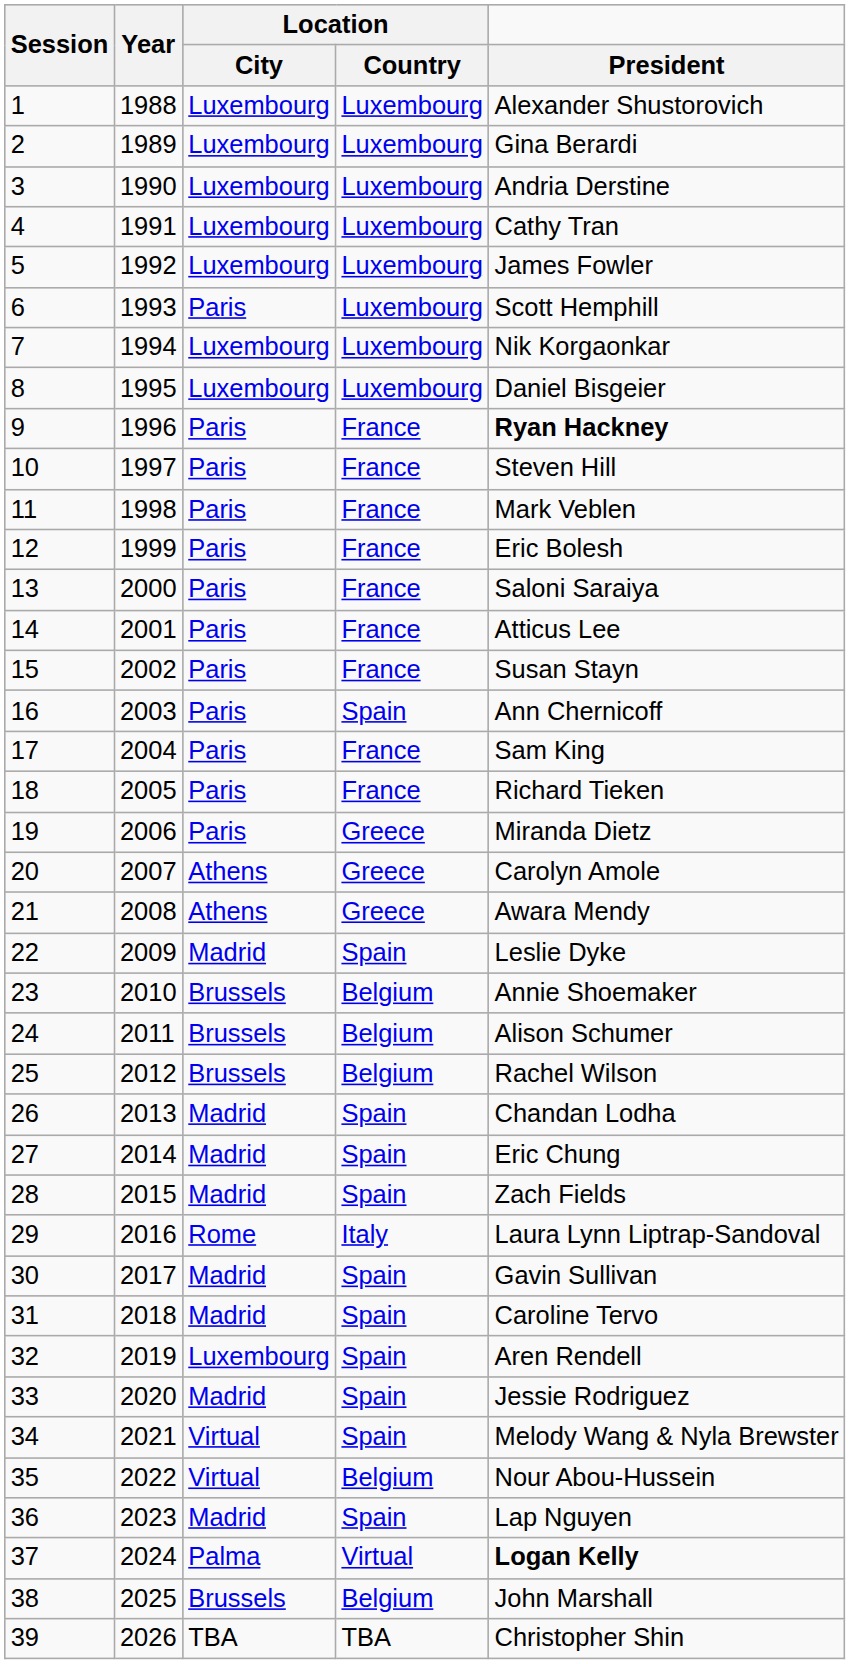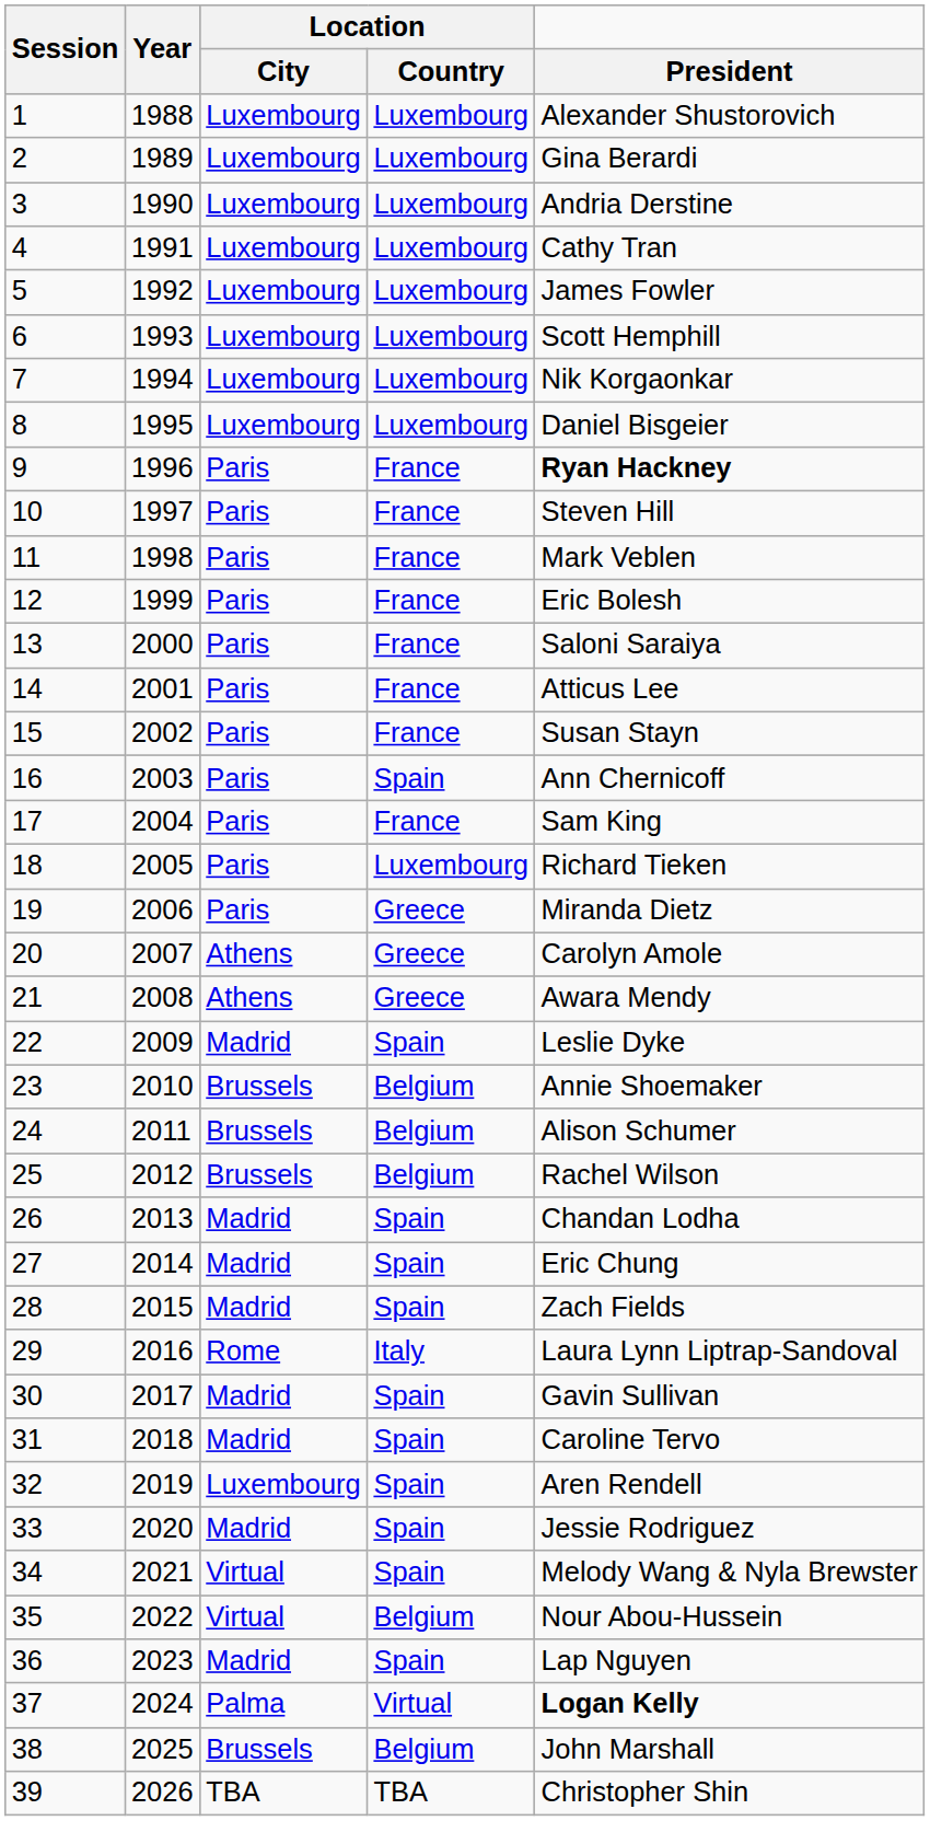 <table class=wikitable>
 <tr>
 <th rowspan="2">Session</th>
 <th rowspan="2">Year</th>
 <th colspan="2">Location</th>
 </tr>
 <tr>
 <th>City</th>
 <th>Country</th>
 <th rowspan="1">President</th>
 </tr>
 <tr>
 <td>1</td>
 <td>1988</td>
 <td><a href='#'>Luxembourg</a></td>
 <td><a href='#'>Luxembourg</a></td>
 <td>Alexander Shustorovich</td>
 </tr>
 <tr>
 <td>2</td>
 <td>1989</td>
 <td><a href='#'>Luxembourg</a></td>
 <td><a href='#'>Luxembourg</a></td>
 <td>Gina Berardi</td>
 </tr>
 <tr>
 <td>3</td>
 <td>1990</td>
 <td><a href='#'>Luxembourg</a></td>
 <td><a href='#'>Luxembourg</a></td>
 <td>Andria Derstine</td>
 </tr>
 <tr>
 <td>4</td>
 <td>1991</td>
 <td><a href='#'>Luxembourg</a></td>
 <td><a href='#'>Luxembourg</a></td>
 <td>Cathy Tran</td>
 </tr>
 <tr>
 <td>5</td>
 <td>1992</td>
 <td><a href='#'>Luxembourg</a></td>
 <td><a href='#'>Luxembourg</a></td>
 <td>James Fowler</td>
 </tr>
 <tr>
 <td>6</td>
 <td>1993</td>
-<td><a href='#'>Paris</a></td>
+<td><a href='#'>Luxembourg</a></td>
 <td><a href='#'>Luxembourg</a></td>
 <td>Scott Hemphill</td>
 </tr>
 <tr>
 <td>7</td>
 <td>1994</td>
 <td><a href='#'>Luxembourg</a></td>
 <td><a href='#'>Luxembourg</a></td>
 <td>Nik Korgaonkar</td>
 </tr>
 <tr>
 <td>8</td>
 <td>1995</td>
 <td><a href='#'>Luxembourg</a></td>
 <td><a href='#'>Luxembourg</a></td>
 <td>Daniel Bisgeier</td>
 </tr>
 <tr>
 <td>9</td>
 <td>1996</td>
 <td><a href='#'>Paris</a></td>
 <td><a href='#'>France</a></td>
 <td><strong>Ryan Hackney</strong></td>
 </tr>
 <tr>
 <td>10</td>
 <td>1997</td>
 <td><a href='#'>Paris</a></td>
 <td><a href='#'>France</a></td>
 <td>Steven Hill</td>
 </tr>
 <tr>
 <td>11</td>
 <td>1998</td>
 <td><a href='#'>Paris</a></td>
 <td><a href='#'>France</a></td>
 <td>Mark Veblen</td>
 </tr>
 <tr>
 <td>12</td>
 <td>1999</td>
 <td><a href='#'>Paris</a></td>
 <td><a href='#'>France</a></td>
 <td>Eric Bolesh</td>
 </tr>
 <tr>
 <td>13</td>
 <td>2000</td>
 <td><a href='#'>Paris</a></td>
 <td><a href='#'>France</a></td>
 <td>Saloni Saraiya</td>
 </tr>
 <tr>
 <td>14</td>
 <td>2001</td>
 <td><a href='#'>Paris</a></td>
 <td><a href='#'>France</a></td>
 <td>Atticus Lee</td>
 </tr>
 <tr>
 <td>15</td>
 <td>2002</td>
 <td><a href='#'>Paris</a></td>
 <td><a href='#'>France</a></td>
 <td>Susan Stayn</td>
 </tr>
 <tr>
 <td>16</td>
 <td>2003</td>
 <td><a href='#'>Paris</a></td>
 <td><a href='#'>Spain</a></td>
 <td>Ann Chernicoff</td>
 </tr>
 <tr>
 <td>17</td>
 <td>2004</td>
 <td><a href='#'>Paris</a></td>
 <td><a href='#'>France</a></td>
 <td>Sam King</td>
 </tr>
 <tr>
 <td>18</td>
 <td>2005</td>
 <td><a href='#'>Paris</a></td>
-<td><a href='#'>France</a></td>
+<td><a href='#'>Luxembourg</a></td>
 <td>Richard Tieken</td>
 </tr>
 <tr>
 <td>19</td>
 <td>2006</td>
 <td><a href='#'>Paris</a></td>
 <td><a href='#'>Greece</a></td>
 <td>Miranda Dietz</td>
 </tr>
 <tr>
 <td>20</td>
 <td>2007</td>
 <td><a href='#'>Athens</a></td>
 <td><a href='#'>Greece</a></td>
 <td>Carolyn Amole</td>
 </tr>
 <tr>
 <td>21</td>
 <td>2008</td>
 <td><a href='#'>Athens</a></td>
 <td><a href='#'>Greece</a></td>
 <td>Awara Mendy</td>
 </tr>
 <tr>
 <td>22</td>
 <td>2009</td>
 <td><a href='#'>Madrid</a></td>
 <td><a href='#'>Spain</a></td>
 <td>Leslie Dyke</td>
 </tr>
 <tr>
 <td>23</td>
 <td>2010</td>
 <td><a href='#'>Brussels</a></td>
 <td><a href='#'>Belgium</a></td>
 <td>Annie Shoemaker</td>
 </tr>
 <tr>
 <td>24</td>
 <td>2011</td>
 <td><a href='#'>Brussels</a></td>
 <td><a href='#'>Belgium</a></td>
 <td>Alison Schumer</td>
 </tr>
 <tr>
 <td>25</td>
 <td>2012</td>
 <td><a href='#'>Brussels</a></td>
 <td><a href='#'>Belgium</a></td>
 <td>Rachel Wilson</td>
 </tr>
 <tr>
 <td>26</td>
 <td>2013</td>
 <td><a href='#'>Madrid</a></td>
 <td><a href='#'>Spain</a></td>
 <td>Chandan Lodha</td>
 </tr>
 <tr>
 <td>27</td>
 <td>2014</td>
 <td><a href='#'>Madrid</a></td>
 <td><a href='#'>Spain</a></td>
 <td>Eric Chung</td>
 </tr>
 <tr>
 <td>28</td>
 <td>2015</td>
 <td><a href='#'>Madrid</a></td>
 <td><a href='#'>Spain</a></td>
 <td>Zach Fields</td>
 </tr>
 <tr>
 <td>29</td>
 <td>2016</td>
 <td><a href='#'>Rome</a></td>
 <td><a href='#'>Italy</a></td>
 <td>Laura Lynn Liptrap-Sandoval</td>
 </tr>
 <tr>
 <td>30</td>
 <td>2017</td>
 <td><a href='#'>Madrid</a></td>
 <td><a href='#'>Spain</a></td>
 <td>Gavin Sullivan</td>
 </tr>
 <tr>
 <td>31</td>
 <td>2018</td>
 <td><a href='#'>Madrid</a></td>
 <td><a href='#'>Spain</a></td>
 <td>Caroline Tervo</td>
 </tr>
 <tr>
 <td>32</td>
 <td>2019</td>
 <td><a href='#'>Luxembourg</a></td>
 <td><a href='#'>Spain</a></td>
 <td>Aren Rendell</td>
 </tr>
 <tr>
 <td>33</td>
 <td>2020</td>
 <td><a href='#'>Madrid</a></td>
 <td><a href='#'>Spain</a></td>
 <td>Jessie Rodriguez</td>
 </tr>
 <tr>
 <td>34</td>
 <td>2021</td>
 <td><a href='#'>Virtual</a></td>
 <td><a href='#'>Spain</a></td>
 <td>Melody Wang & Nyla Brewster</td>
 </tr>
 <tr>
 <td>35</td>
 <td>2022</td>
 <td><a href='#'>Virtual</a></td>
 <td><a href='#'>Belgium</a></td>
 <td>Nour Abou-Hussein</td>
 </tr>
 <tr>
 <td>36</td>
 <td>2023</td>
 <td><a href='#'>Madrid</a></td>
 <td><a href='#'>Spain</a></td>
 <td>Lap Nguyen</td>
 </tr>
 <tr>
 <td>37</td>
 <td>2024</td>
 <td><a href='#'>Palma</a></td>
 <td><a href='#'>Virtual</a></td>
 <td><strong>Logan Kelly</strong></td>
 </tr>
 <tr>
 <td>38</td>
 <td>2025</td>
 <td><a href='#'>Brussels</a></td>
 <td><a href='#'>Belgium</a></td>
 <td>John Marshall</td>
 </tr>
 <tr>
 <td>39</td>
 <td>2026</td>
 <td>TBA</td>
 <td>TBA</td>
 <td>Christopher Shin</td>
 </tr>
 </table>
